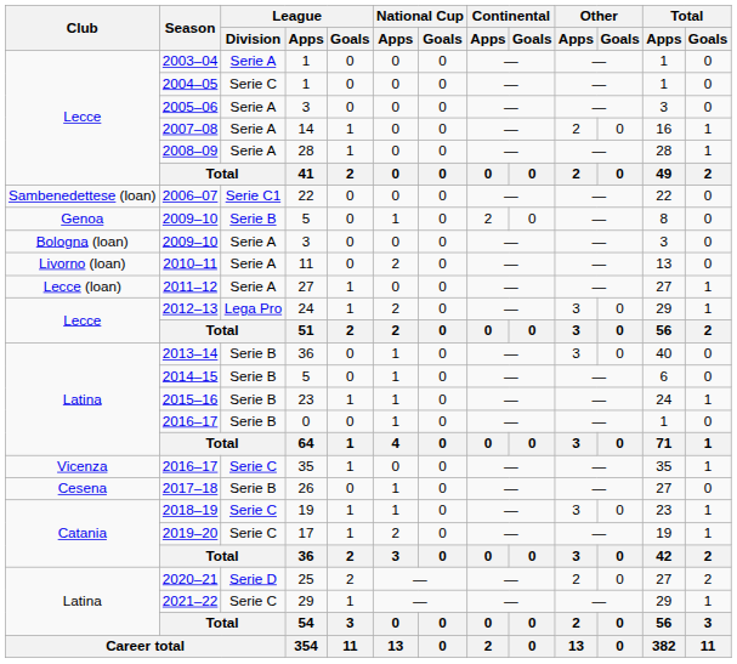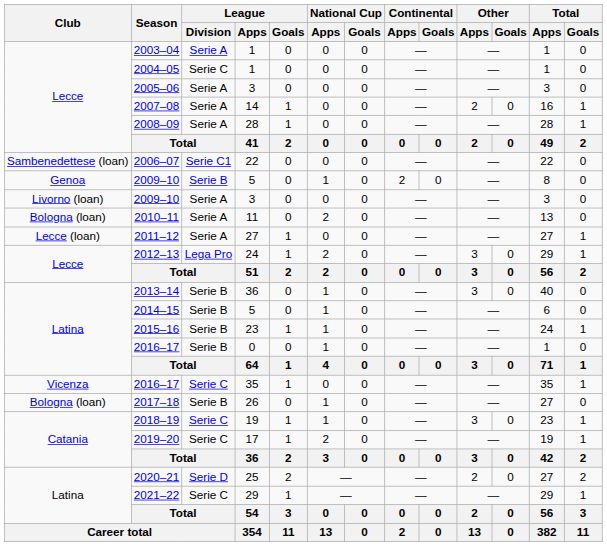 <table class="wikitable" style="text-align:center">
 <tr>
 <th rowspan="2">Club</th>
 <th rowspan="2">Season</th>
 <th colspan="3">League</th>
 <th colspan="2">National Cup</th>
 <th colspan="2">Continental</th>
 <th colspan="2">Other</th>
 <th colspan="2">Total</th>
 </tr>
 <tr>
 <th>Division</th>
 <th>Apps</th>
 <th>Goals</th>
 <th>Apps</th>
 <th>Goals</th>
 <th>Apps</th>
 <th>Goals</th>
 <th>Apps</th>
 <th>Goals</th>
 <th>Apps</th>
 <th>Goals</th>
 </tr>
 <tr>
 <td rowspan="6"><a href='#'>Lecce</a></td>
 <td><a href='#'>2003–04</a></td>
 <td><a href='#'>Serie A</a></td>
 <td>1</td>
 <td>0</td>
 <td>0</td>
 <td>0</td>
 <td colspan="2">—</td>
 <td colspan="2">—</td>
 <td>1</td>
 <td>0</td>
 </tr>
 <tr>
 <td><a href='#'>2004–05</a></td>
 <td>Serie C</td>
 <td>1</td>
 <td>0</td>
 <td>0</td>
 <td>0</td>
 <td colspan="2">—</td>
 <td colspan="2">—</td>
 <td>1</td>
 <td>0</td>
 </tr>
 <tr>
 <td><a href='#'>2005–06</a></td>
 <td>Serie A</td>
 <td>3</td>
 <td>0</td>
 <td>0</td>
 <td>0</td>
 <td colspan="2">—</td>
 <td colspan="2">—</td>
 <td>3</td>
 <td>0</td>
 </tr>
 <tr>
 <td><a href='#'>2007–08</a></td>
 <td>Serie A</td>
 <td>14</td>
 <td>1</td>
 <td>0</td>
 <td>0</td>
 <td colspan="2">—</td>
 <td>2</td>
 <td>0</td>
 <td>16</td>
 <td>1</td>
 </tr>
 <tr>
 <td><a href='#'>2008–09</a></td>
 <td>Serie A</td>
 <td>28</td>
 <td>1</td>
 <td>0</td>
 <td>0</td>
 <td colspan="2">—</td>
 <td colspan="2">—</td>
 <td>28</td>
 <td>1</td>
 </tr>
 <tr>
 <th colspan="2">Total</th>
 <th>41</th>
 <th>2</th>
 <th>0</th>
 <th>0</th>
 <th>0</th>
 <th>0</th>
 <th>2</th>
 <th>0</th>
 <th>49</th>
 <th>2</th>
 </tr>
 <tr>
 <td><a href='#'>Sambenedettese</a> (loan)</td>
 <td><a href='#'>2006–07</a></td>
 <td><a href='#'>Serie C1</a></td>
 <td>22</td>
 <td>0</td>
 <td>0</td>
 <td>0</td>
 <td colspan="2">—</td>
 <td colspan="2">—</td>
 <td>22</td>
 <td>0</td>
 </tr>
 <tr>
 <td><a href='#'>Genoa</a></td>
 <td><a href='#'>2009–10</a></td>
 <td><a href='#'>Serie B</a></td>
 <td>5</td>
 <td>0</td>
 <td>1</td>
 <td>0</td>
 <td>2</td>
 <td>0</td>
 <td colspan="2">—</td>
 <td>8</td>
 <td>0</td>
 </tr>
 <tr>
-<td><a href='#'>Bologna</a> (loan)</td>
+<td><a href='#'>Livorno</a> (loan)</td>
 <td><a href='#'>2009–10</a></td>
 <td>Serie A</td>
 <td>3</td>
 <td>0</td>
 <td>0</td>
 <td>0</td>
 <td colspan="2">—</td>
 <td colspan="2">—</td>
 <td>3</td>
 <td>0</td>
 </tr>
 <tr>
-<td><a href='#'>Livorno</a> (loan)</td>
+<td><a href='#'>Bologna</a> (loan)</td>
 <td><a href='#'>2010–11</a></td>
 <td>Serie A</td>
 <td>11</td>
 <td>0</td>
 <td>2</td>
 <td>0</td>
 <td colspan="2">—</td>
 <td colspan="2">—</td>
 <td>13</td>
 <td>0</td>
 </tr>
 <tr>
 <td><a href='#'>Lecce</a> (loan)</td>
 <td><a href='#'>2011–12</a></td>
 <td>Serie A</td>
 <td>27</td>
 <td>1</td>
 <td>0</td>
 <td>0</td>
 <td colspan="2">—</td>
 <td colspan="2">—</td>
 <td>27</td>
 <td>1</td>
 </tr>
 <tr>
 <td rowspan="2"><a href='#'>Lecce</a></td>
 <td><a href='#'>2012–13</a></td>
 <td><a href='#'>Lega Pro</a></td>
 <td>24</td>
 <td>1</td>
 <td>2</td>
 <td>0</td>
 <td colspan="2">—</td>
 <td>3</td>
 <td>0</td>
 <td>29</td>
 <td>1</td>
 </tr>
 <tr>
 <th colspan="2">Total</th>
 <th>51</th>
 <th>2</th>
 <th>2</th>
 <th>0</th>
 <th>0</th>
 <th>0</th>
 <th>3</th>
 <th>0</th>
 <th>56</th>
 <th>2</th>
 </tr>
 <tr>
 <td rowspan="5"><a href='#'>Latina</a></td>
 <td><a href='#'>2013–14</a></td>
 <td>Serie B</td>
 <td>36</td>
 <td>0</td>
 <td>1</td>
 <td>0</td>
 <td colspan="2">—</td>
 <td>3</td>
 <td>0</td>
 <td>40</td>
 <td>0</td>
 </tr>
 <tr>
 <td><a href='#'>2014–15</a></td>
 <td>Serie B</td>
 <td>5</td>
 <td>0</td>
 <td>1</td>
 <td>0</td>
 <td colspan="2">—</td>
 <td colspan="2">—</td>
 <td>6</td>
 <td>0</td>
 </tr>
 <tr>
 <td><a href='#'>2015–16</a></td>
 <td>Serie B</td>
 <td>23</td>
 <td>1</td>
 <td>1</td>
 <td>0</td>
 <td colspan="2">—</td>
 <td colspan="2">—</td>
 <td>24</td>
 <td>1</td>
 </tr>
 <tr>
 <td><a href='#'>2016–17</a></td>
 <td>Serie B</td>
 <td>0</td>
 <td>0</td>
 <td>1</td>
 <td>0</td>
 <td colspan="2">—</td>
 <td colspan="2">—</td>
 <td>1</td>
 <td>0</td>
 </tr>
 <tr>
 <th colspan="2">Total</th>
 <th>64</th>
 <th>1</th>
 <th>4</th>
 <th>0</th>
 <th>0</th>
 <th>0</th>
 <th>3</th>
 <th>0</th>
 <th>71</th>
 <th>1</th>
 </tr>
 <tr>
 <td><a href='#'>Vicenza</a></td>
 <td><a href='#'>2016–17</a></td>
 <td><a href='#'>Serie C</a></td>
 <td>35</td>
 <td>1</td>
 <td>0</td>
 <td>0</td>
 <td colspan="2">—</td>
 <td colspan="2">—</td>
 <td>35</td>
 <td>1</td>
 </tr>
 <tr>
-<td><a href='#'>Cesena</a></td>
+<td><a href='#'>Bologna</a> (loan)</td>
 <td><a href='#'>2017–18</a></td>
 <td>Serie B</td>
 <td>26</td>
 <td>0</td>
 <td>1</td>
 <td>0</td>
 <td colspan="2">—</td>
 <td colspan="2">—</td>
 <td>27</td>
 <td>0</td>
 </tr>
 <tr>
 <td rowspan="3"><a href='#'>Catania</a></td>
 <td><a href='#'>2018–19</a></td>
 <td><a href='#'>Serie C</a></td>
 <td>19</td>
 <td>1</td>
 <td>1</td>
 <td>0</td>
 <td colspan="2">—</td>
 <td>3</td>
 <td>0</td>
 <td>23</td>
 <td>1</td>
 </tr>
 <tr>
 <td><a href='#'>2019–20</a></td>
 <td>Serie C</td>
 <td>17</td>
 <td>1</td>
 <td>2</td>
 <td>0</td>
 <td colspan="2">—</td>
 <td colspan="2">—</td>
 <td>19</td>
 <td>1</td>
 </tr>
 <tr>
 <th colspan="2">Total</th>
 <th>36</th>
 <th>2</th>
 <th>3</th>
 <th>0</th>
 <th>0</th>
 <th>0</th>
 <th>3</th>
 <th>0</th>
 <th>42</th>
 <th>2</th>
 </tr>
 <tr>
 <td rowspan="3">Latina</td>
 <td><a href='#'>2020–21</a></td>
 <td><a href='#'>Serie D</a></td>
 <td>25</td>
 <td>2</td>
 <td colspan="2">—</td>
 <td colspan="2">—</td>
 <td>2</td>
 <td>0</td>
 <td>27</td>
 <td>2</td>
 </tr>
 <tr>
 <td><a href='#'>2021–22</a></td>
 <td>Serie C</td>
 <td>29</td>
 <td>1</td>
 <td colspan="2">—</td>
 <td colspan="2">—</td>
 <td colspan="2">—</td>
 <td>29</td>
 <td>1</td>
 </tr>
 <tr>
 <th colspan="2">Total</th>
 <th>54</th>
 <th>3</th>
 <th>0</th>
 <th>0</th>
 <th>0</th>
 <th>0</th>
 <th>2</th>
 <th>0</th>
 <th>56</th>
 <th>3</th>
 </tr>
 <tr>
 <th colspan="3">Career total</th>
 <th>354</th>
 <th>11</th>
 <th>13</th>
 <th>0</th>
 <th>2</th>
 <th>0</th>
 <th>13</th>
 <th>0</th>
 <th>382</th>
 <th>11</th>
 </tr>
 </table>
